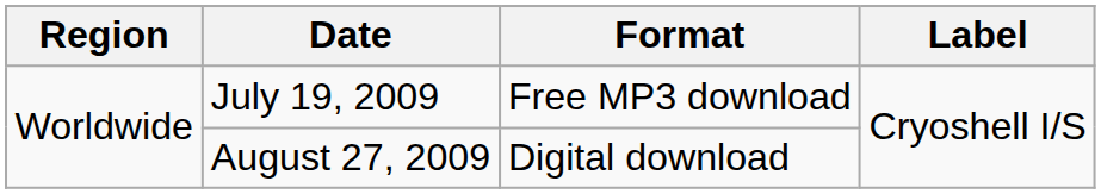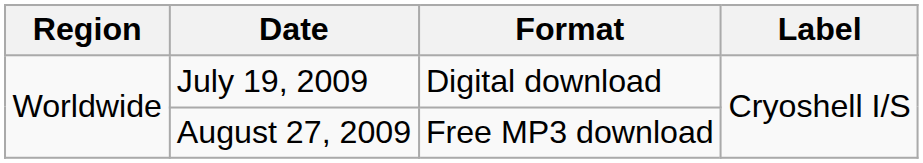 <table class="wikitable">
 <tr>
 <th>Region</th>
 <th>Date</th>
 <th>Format</th>
 <th>Label</th>
 </tr>
 <tr>
 <td rowspan="2" !scope="row">Worldwide</td>
 <td>July 19, 2009</td>
-<td>Free MP3 download</td>
+<td>Digital download</td>
 <td rowspan="2" !scope="row">Cryoshell I/S</td>
 </tr>
 <tr>
 <td>August 27, 2009</td>
-<td>Digital download</td>
+<td>Free MP3 download</td>
 </tr>
 </table>
